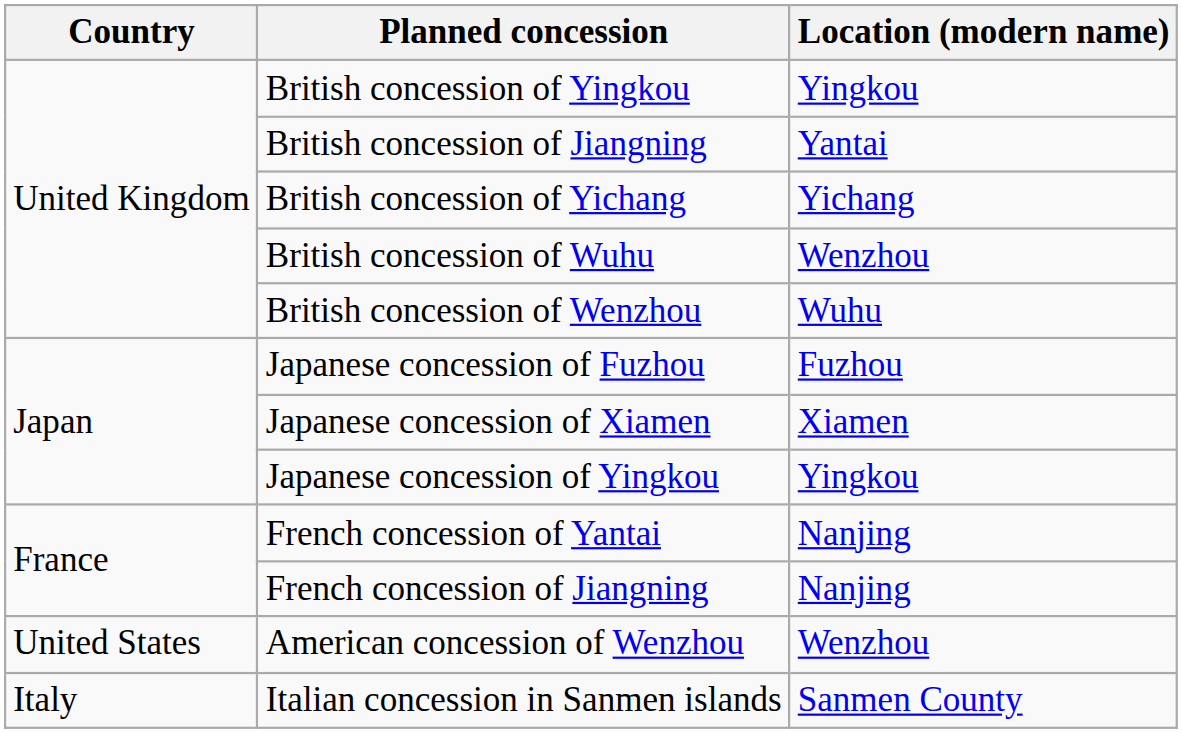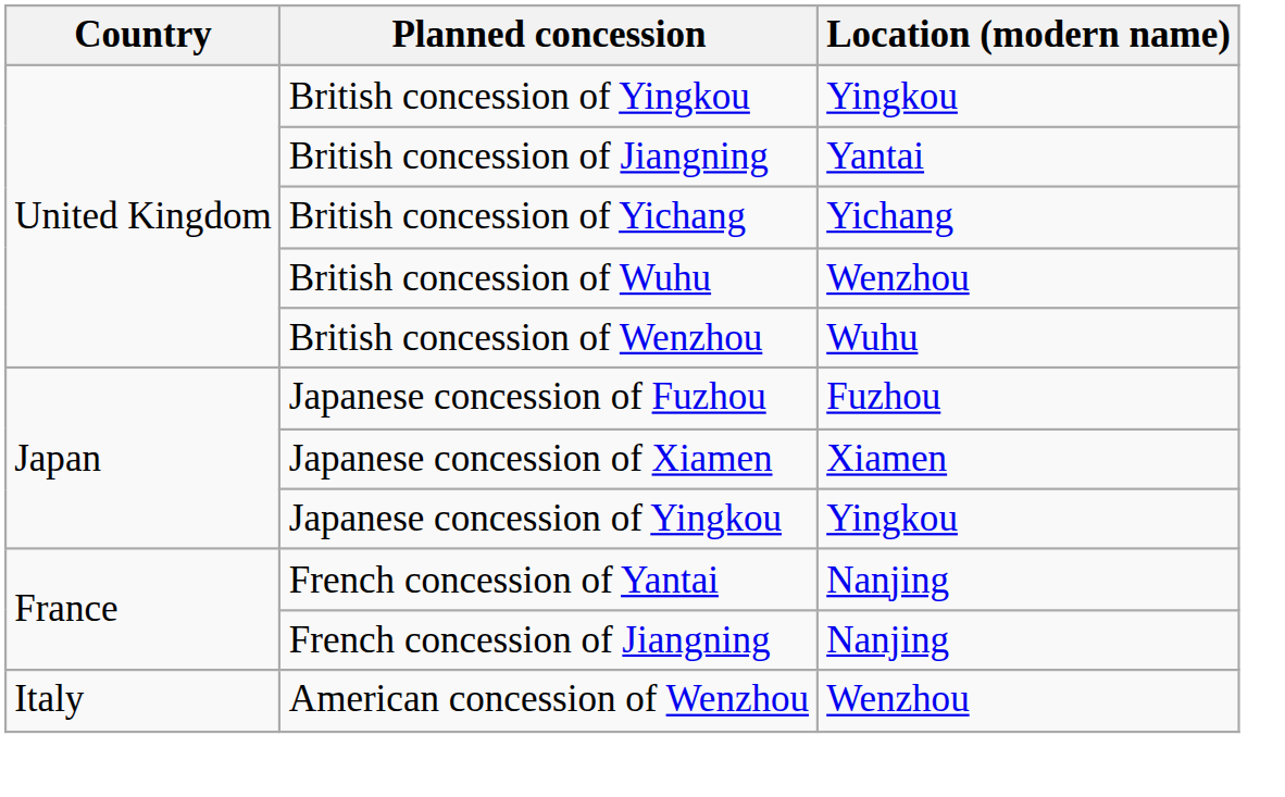 <table class="wikitable sortable">
 <tr>
 <th>Country</th>
 <th>Planned concession</th>
 <th>Location (modern name)</th>
 </tr>
 <tr>
 <td rowspan="5">United Kingdom</td>
 <td>British concession of <a href='#'>Yingkou</a></td>
 <td><a href='#'>Yingkou</a></td>
 </tr>
 <tr>
 <td>British concession of <a href='#'>Jiangning</a></td>
 <td><a href='#'>Yantai</a></td>
 </tr>
 <tr>
 <td>British concession of <a href='#'>Yichang</a></td>
 <td><a href='#'>Yichang</a></td>
 </tr>
 <tr>
 <td>British concession of <a href='#'>Wuhu</a></td>
 <td><a href='#'>Wenzhou</a></td>
 </tr>
 <tr>
 <td>British concession of <a href='#'>Wenzhou</a></td>
 <td><a href='#'>Wuhu</a></td>
 </tr>
 <tr>
 <td rowspan="3">Japan</td>
 <td>Japanese concession of <a href='#'>Fuzhou</a></td>
 <td><a href='#'>Fuzhou</a></td>
 </tr>
 <tr>
 <td>Japanese concession of <a href='#'>Xiamen</a></td>
 <td><a href='#'>Xiamen</a></td>
 </tr>
 <tr>
 <td>Japanese concession of <a href='#'>Yingkou</a></td>
 <td><a href='#'>Yingkou</a></td>
 </tr>
 <tr>
 <td rowspan="2">France</td>
 <td>French concession of <a href='#'>Yantai</a></td>
 <td><a href='#'>Nanjing</a></td>
 </tr>
 <tr>
 <td>French concession of <a href='#'>Jiangning</a></td>
 <td><a href='#'>Nanjing</a></td>
 </tr>
 <tr>
-<td>United States</td>
+<td>Italy</td>
 <td>American concession of <a href='#'>Wenzhou</a></td>
 <td><a href='#'>Wenzhou</a></td>
 </tr>
-<tr>
-<td>Italy</td>
-<td>Italian concession in Sanmen islands</td>
-<td><a href='#'>Sanmen County</a></td>
-</tr>
 </table>
